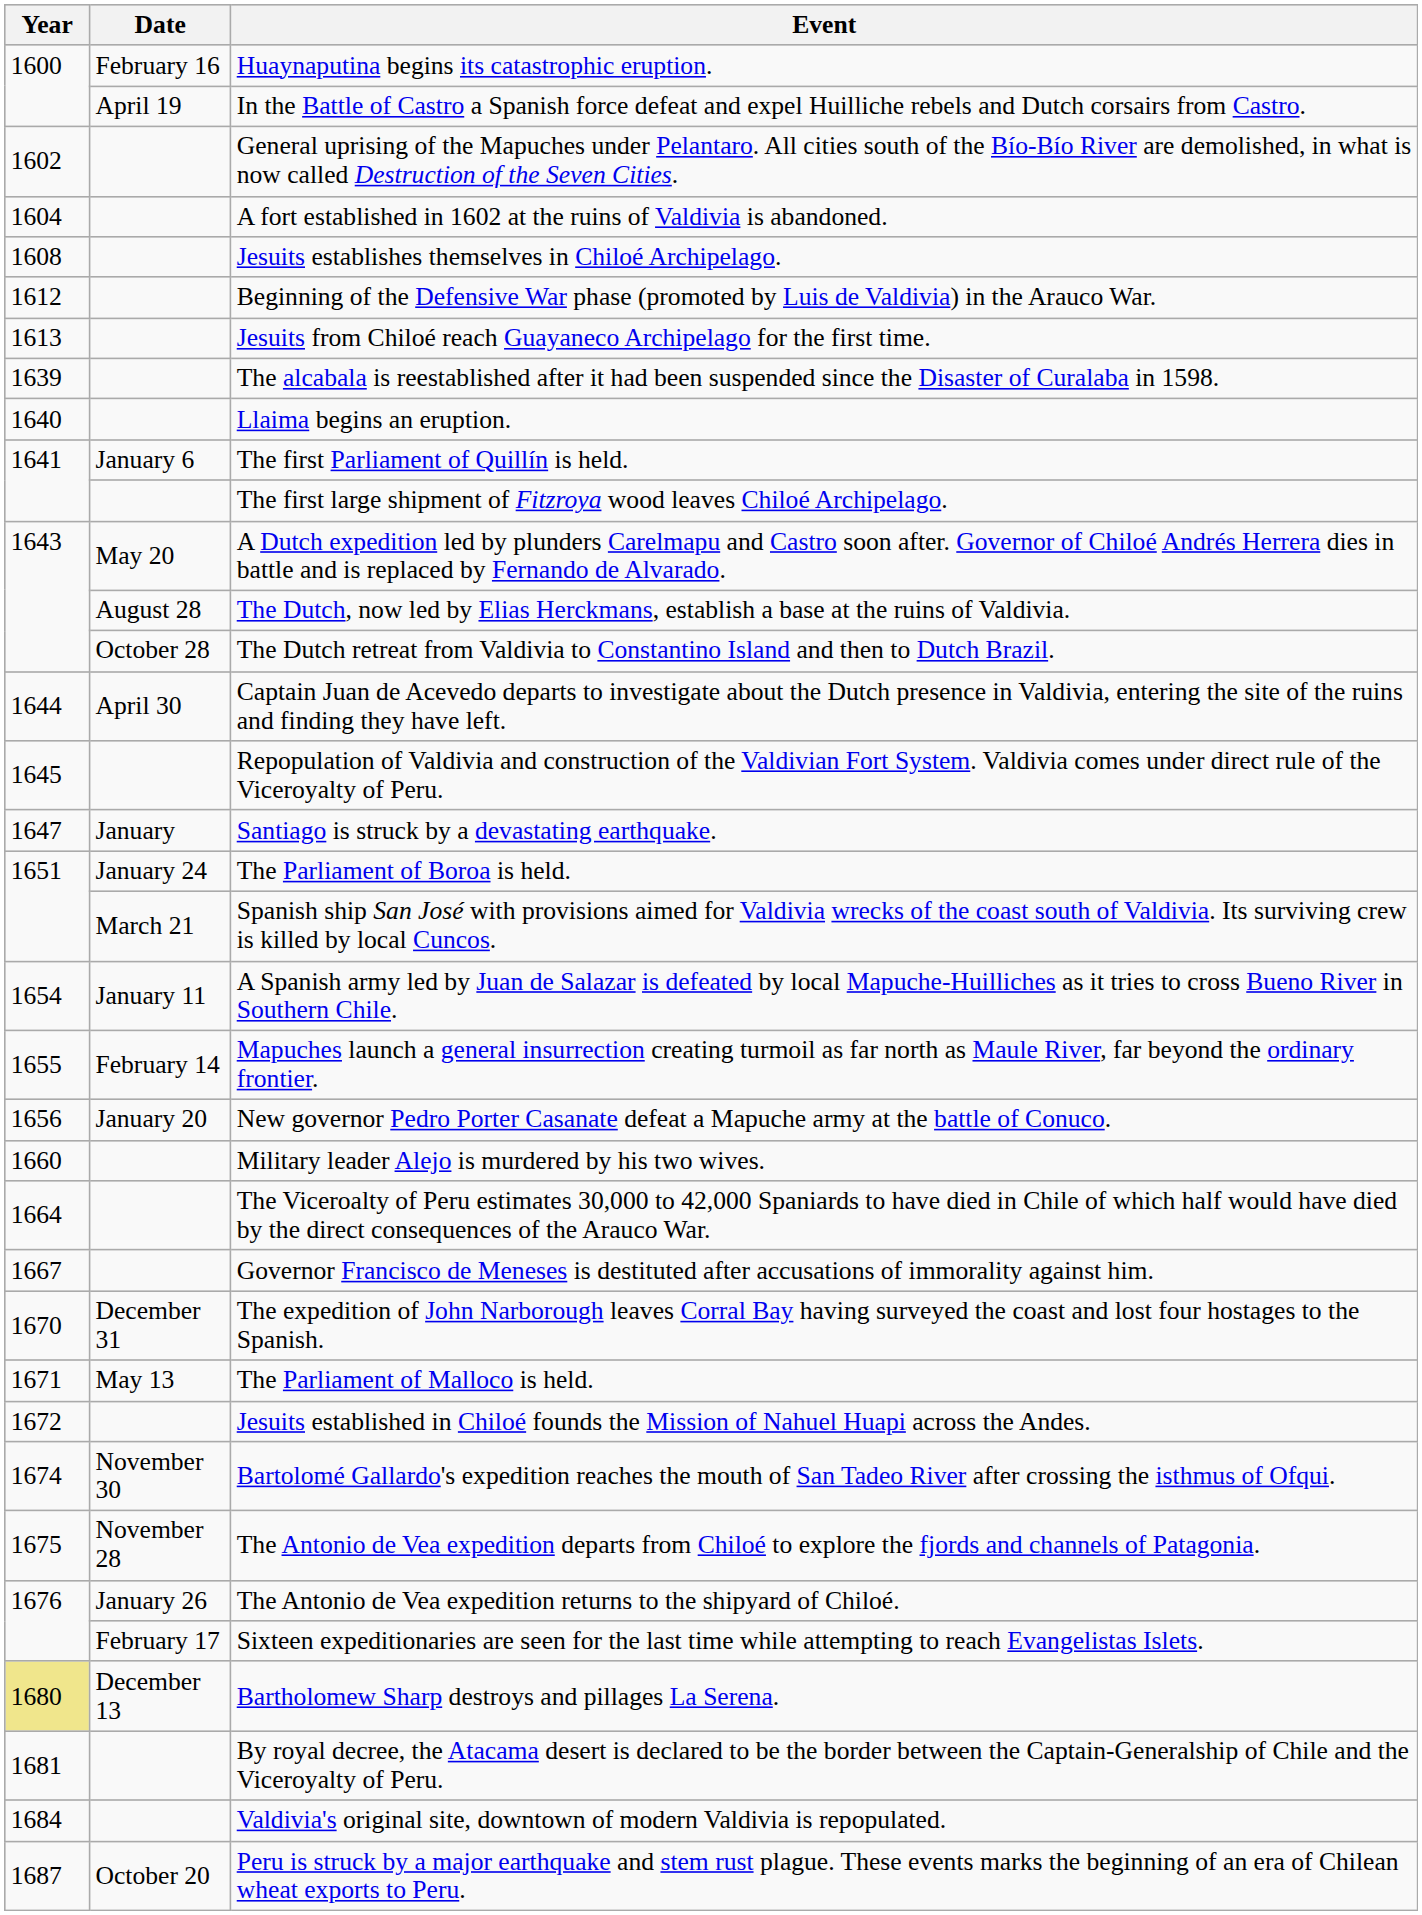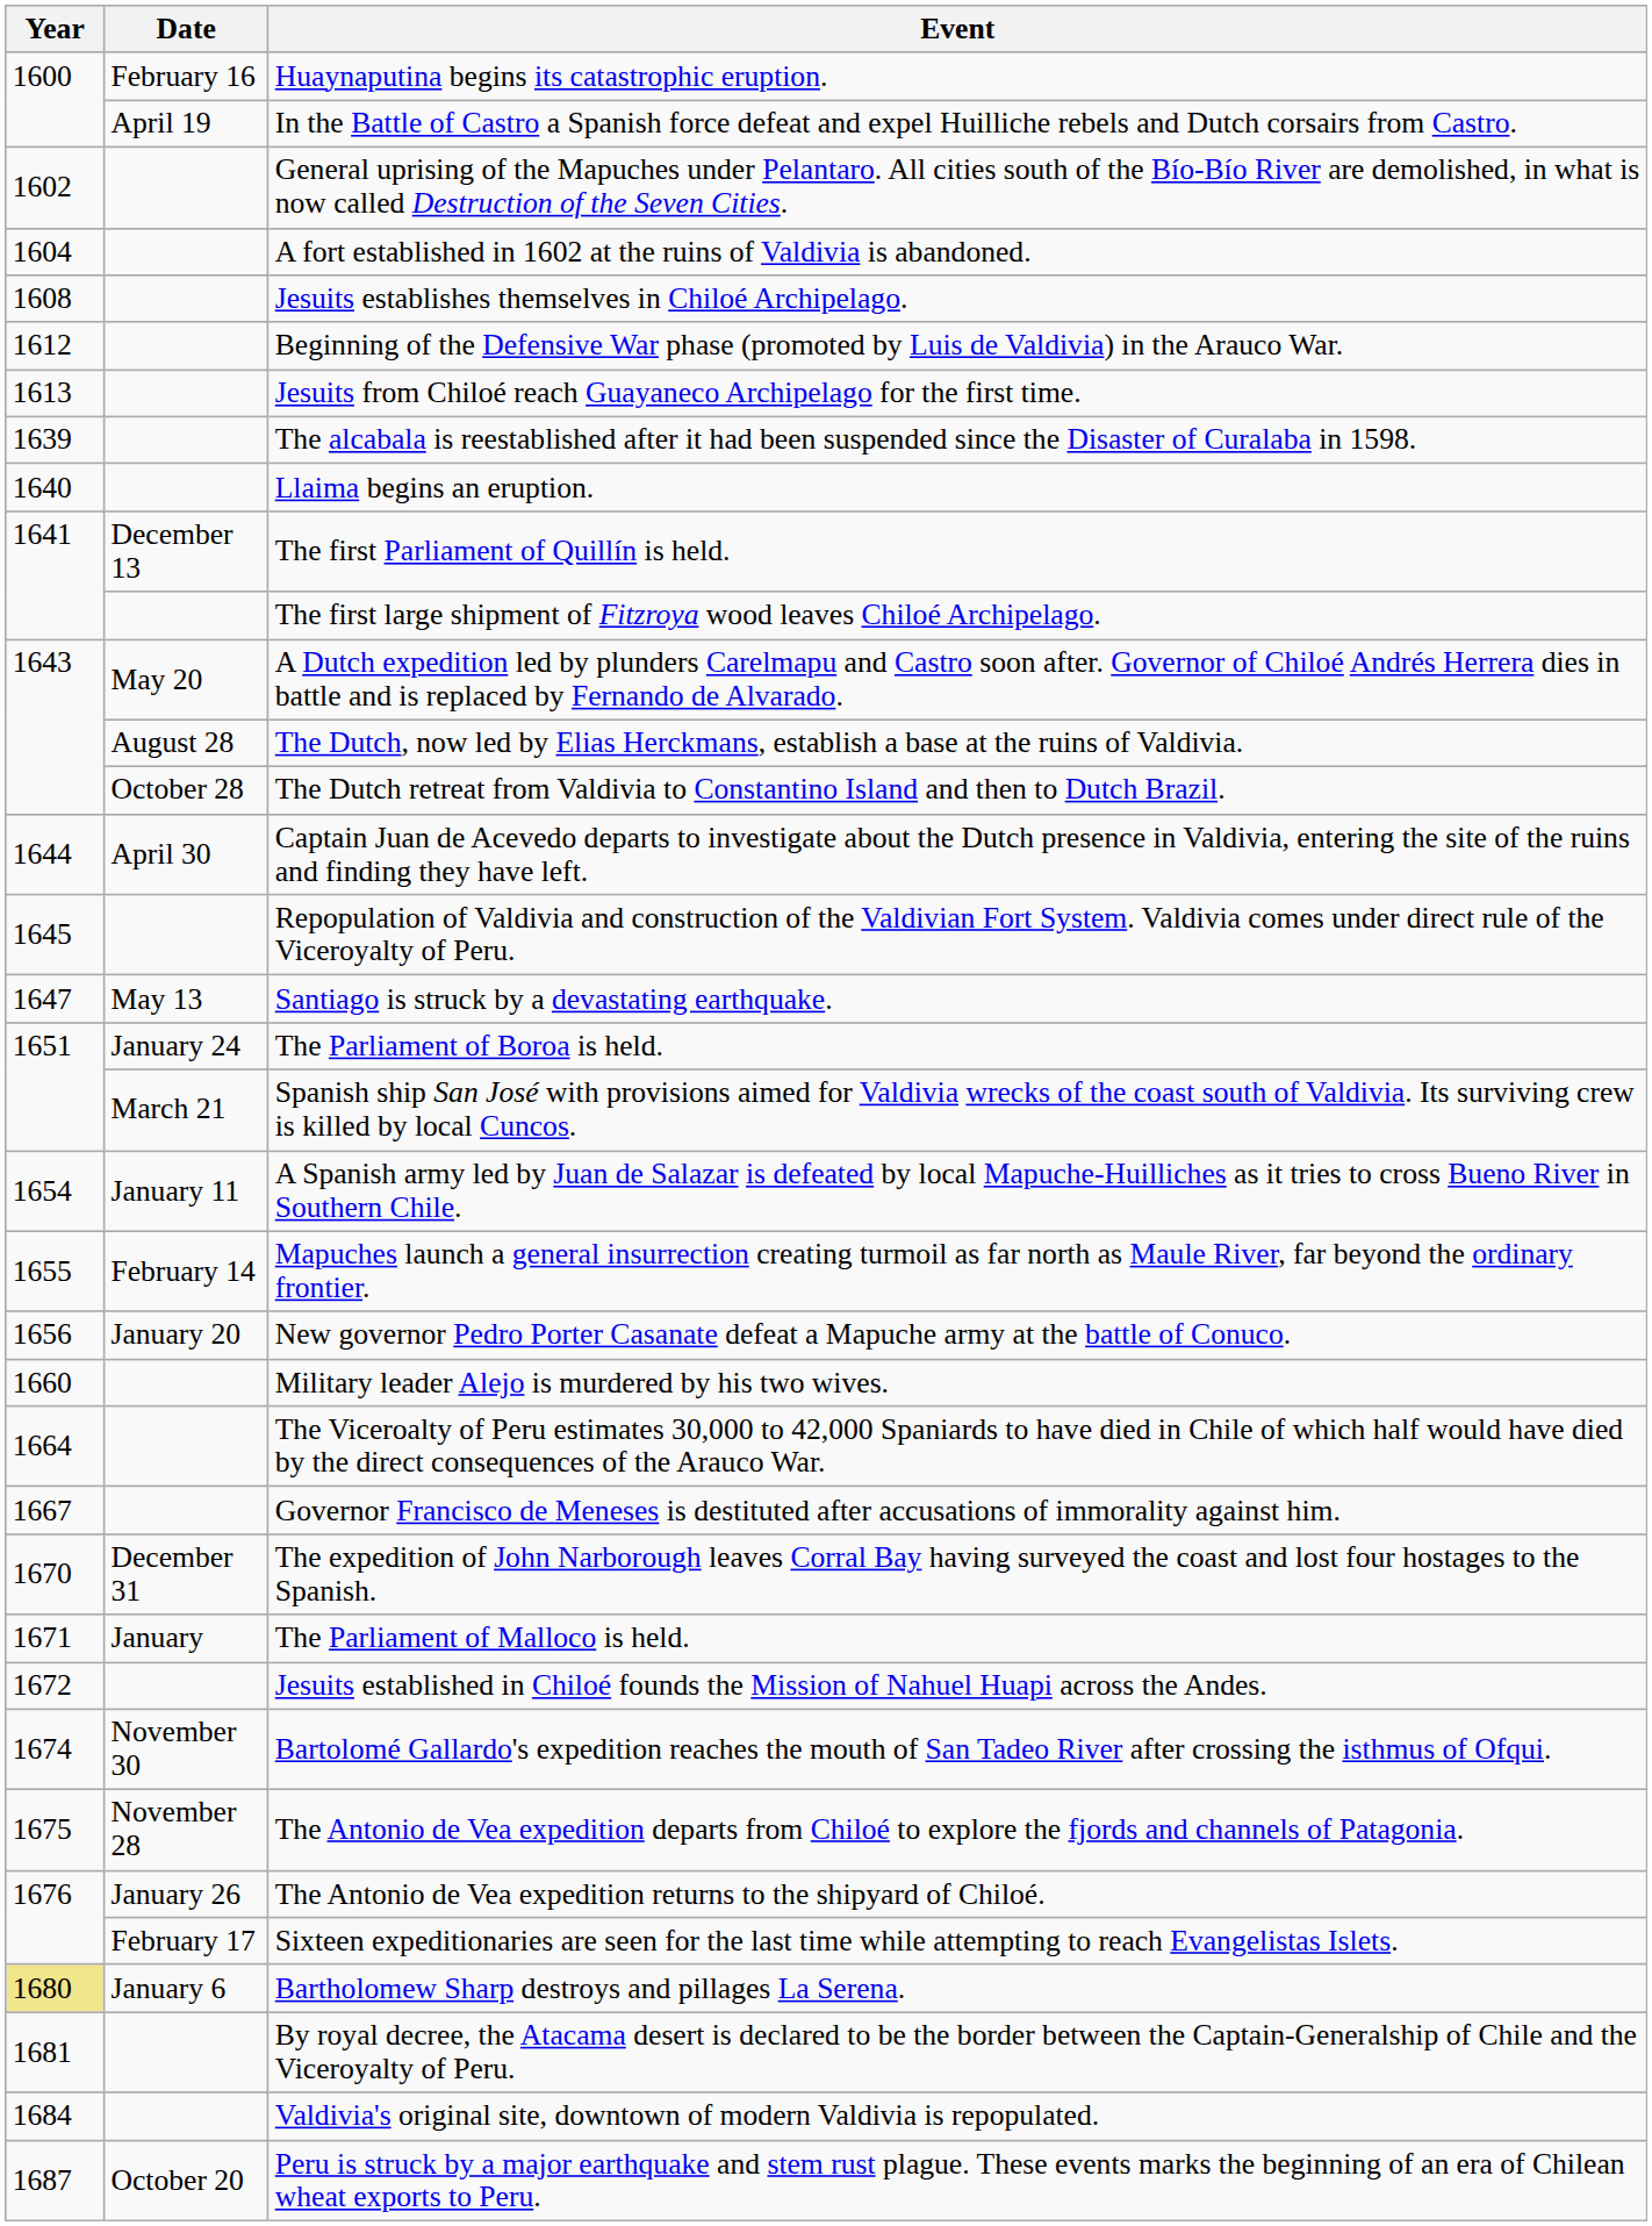 <table class="wikitable" style="width:100%;">
 <tr>
 <th style="width:6%">Year</th>
 <th style="width:10%">Date</th>
 <th>Event</th>
 </tr>
 <tr>
 <td rowspan="2" style="vertical-align:top;">1600</td>
 <td>February 16</td>
 <td><a href='#'>Huaynaputina</a> begins <a href='#'>its catastrophic eruption</a>.</td>
 </tr>
 <tr>
 <td>April 19</td>
 <td>In the <a href='#'>Battle of Castro</a> a Spanish force defeat and expel Huilliche rebels and Dutch corsairs from <a href='#'>Castro</a>.</td>
 </tr>
 <tr>
 <td>1602</td>
 <td></td>
 <td>General uprising of the Mapuches under <a href='#'>Pelantaro</a>. All cities south of the <a href='#'>Bío-Bío River</a> are demolished, in what is now called <em><a href='#'>Destruction of the Seven Cities</a></em>.</td>
 </tr>
 <tr>
 <td>1604</td>
 <td></td>
 <td>A fort established in 1602 at the ruins of <a href='#'>Valdivia</a> is abandoned.</td>
 </tr>
 <tr>
 <td>1608</td>
 <td></td>
 <td><a href='#'>Jesuits</a> establishes themselves in <a href='#'>Chiloé Archipelago</a>.</td>
 </tr>
 <tr>
 <td>1612</td>
 <td></td>
 <td>Beginning of the <a href='#'>Defensive War</a> phase (promoted by <a href='#'>Luis de Valdivia</a>) in the Arauco War.</td>
 </tr>
 <tr>
 <td>1613</td>
 <td></td>
 <td><a href='#'>Jesuits</a> from Chiloé reach <a href='#'>Guayaneco Archipelago</a> for the first time.</td>
 </tr>
 <tr>
 <td>1639</td>
 <td></td>
 <td>The <a href='#'>alcabala</a> is reestablished after it had been suspended since the <a href='#'>Disaster of Curalaba</a> in 1598.</td>
 </tr>
 <tr>
 <td>1640</td>
 <td></td>
 <td><a href='#'>Llaima</a> begins an eruption.</td>
 </tr>
 <tr>
 <td rowspan="2" style="vertical-align:top;">1641</td>
-<td>January 6</td>
+<td>December 13</td>
 <td>The first <a href='#'>Parliament of Quillín</a> is held.</td>
 </tr>
 <tr>
 <td></td>
 <td>The first large shipment of <em><a href='#'>Fitzroya</a></em> wood leaves <a href='#'>Chiloé Archipelago</a>.</td>
 </tr>
 <tr>
 <td rowspan="3" style="vertical-align:top;">1643</td>
 <td>May 20</td>
 <td>A <a href='#'>Dutch expedition</a> led by plunders <a href='#'>Carelmapu</a> and <a href='#'>Castro</a> soon after. <a href='#'>Governor of Chiloé</a> <a href='#'>Andrés Herrera</a> dies in battle and is replaced by <a href='#'>Fernando de Alvarado</a>.</td>
 </tr>
 <tr>
 <td>August 28</td>
 <td><a href='#'>The Dutch</a>, now led by <a href='#'>Elias Herckmans</a>, establish a base at the ruins of Valdivia.</td>
 </tr>
 <tr>
 <td>October 28</td>
 <td>The Dutch retreat from Valdivia to <a href='#'>Constantino Island</a> and then to <a href='#'>Dutch Brazil</a>.</td>
 </tr>
 <tr>
 <td>1644</td>
 <td>April 30</td>
 <td>Captain Juan de Acevedo departs to investigate about the Dutch presence in Valdivia, entering the site of the ruins and finding they have left.</td>
 </tr>
 <tr>
 <td>1645</td>
 <td></td>
 <td>Repopulation of Valdivia and construction of the <a href='#'>Valdivian Fort System</a>. Valdivia comes under direct rule of the Viceroyalty of Peru.</td>
 </tr>
 <tr>
 <td>1647</td>
-<td>January</td>
+<td>May 13</td>
 <td><a href='#'>Santiago</a> is struck by a <a href='#'>devastating earthquake</a>.</td>
 </tr>
 <tr>
 <td rowspan="2" style="vertical-align:top;">1651</td>
 <td>January 24</td>
 <td>The <a href='#'>Parliament of Boroa</a> is held.</td>
 </tr>
 <tr>
 <td>March 21</td>
 <td>Spanish ship <em>San José</em> with provisions aimed for <a href='#'>Valdivia</a> <a href='#'>wrecks of the coast south of Valdivia</a>. Its surviving crew is killed by local <a href='#'>Cuncos</a>.</td>
 </tr>
 <tr>
 <td>1654</td>
 <td>January 11</td>
 <td>A Spanish army led by <a href='#'>Juan de Salazar</a> <a href='#'>is defeated</a> by local <a href='#'>Mapuche-Huilliches</a> as it tries to cross <a href='#'>Bueno River</a> in <a href='#'>Southern Chile</a>.</td>
 </tr>
 <tr>
 <td>1655</td>
 <td>February 14</td>
 <td><a href='#'>Mapuches</a> launch a <a href='#'>general insurrection</a> creating turmoil as far north as <a href='#'>Maule River</a>, far beyond the <a href='#'>ordinary frontier</a>.</td>
 </tr>
 <tr>
 <td>1656</td>
 <td>January 20</td>
 <td>New governor <a href='#'>Pedro Porter Casanate</a> defeat a Mapuche army at the <a href='#'>battle of Conuco</a>.</td>
 </tr>
 <tr>
 <td>1660</td>
 <td></td>
 <td>Military leader <a href='#'>Alejo</a> is murdered by his two wives.</td>
 </tr>
 <tr>
 <td>1664</td>
 <td></td>
 <td>The Viceroalty of Peru estimates 30,000 to 42,000 Spaniards to have died in Chile of which half would have died by the direct consequences of the Arauco War.</td>
 </tr>
 <tr>
 <td>1667</td>
 <td></td>
 <td>Governor <a href='#'>Francisco de Meneses</a> is destituted after accusations of immorality against him.</td>
 </tr>
 <tr>
 <td>1670</td>
 <td>December 31</td>
 <td>The expedition of <a href='#'>John Narborough</a> leaves <a href='#'>Corral Bay</a> having surveyed the coast and lost four hostages to the Spanish.</td>
 </tr>
 <tr>
 <td>1671</td>
-<td>May 13</td>
+<td>January</td>
 <td>The <a href='#'>Parliament of Malloco</a> is held.</td>
 </tr>
 <tr>
 <td>1672</td>
 <td></td>
 <td><a href='#'>Jesuits</a> established in <a href='#'>Chiloé</a> founds the <a href='#'>Mission of Nahuel Huapi</a> across the Andes.</td>
 </tr>
 <tr>
 <td>1674</td>
 <td>November 30</td>
 <td><a href='#'>Bartolomé Gallardo</a>'s expedition reaches the mouth of <a href='#'>San Tadeo River</a> after crossing the <a href='#'>isthmus of Ofqui</a>.</td>
 </tr>
 <tr>
 <td>1675</td>
 <td>November 28</td>
 <td>The <a href='#'>Antonio de Vea expedition</a> departs from <a href='#'>Chiloé</a> to explore the <a href='#'>fjords and channels of Patagonia</a>.</td>
 </tr>
 <tr>
 <td rowspan="2" style="vertical-align:top;">1676</td>
 <td>January 26</td>
 <td>The Antonio de Vea expedition returns to the shipyard of Chiloé.</td>
 </tr>
 <tr>
 <td>February 17</td>
 <td>Sixteen expeditionaries are seen for the last time while attempting to reach <a href='#'>Evangelistas Islets</a>.</td>
 </tr>
 <tr>
 <td style="background: khaki;">1680</td>
-<td>December 13</td>
+<td>January 6</td>
 <td><a href='#'>Bartholomew Sharp</a> destroys and pillages <a href='#'>La Serena</a>.</td>
 </tr>
 <tr>
 <td>1681</td>
 <td></td>
 <td>By royal decree, the <a href='#'>Atacama</a> desert is declared to be the border between the Captain-Generalship of Chile and the Viceroyalty of Peru.</td>
 </tr>
 <tr>
 <td>1684</td>
 <td></td>
 <td><a href='#'>Valdivia's</a> original site, downtown of modern Valdivia is repopulated.</td>
 </tr>
 <tr>
 <td>1687</td>
 <td>October 20</td>
 <td><a href='#'>Peru is struck by a major earthquake</a> and <a href='#'>stem rust</a> plague. These events marks the beginning of an era of Chilean <a href='#'>wheat exports to Peru</a>.</td>
 </tr>
 </table>
